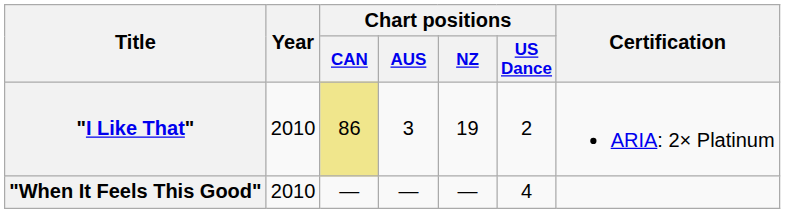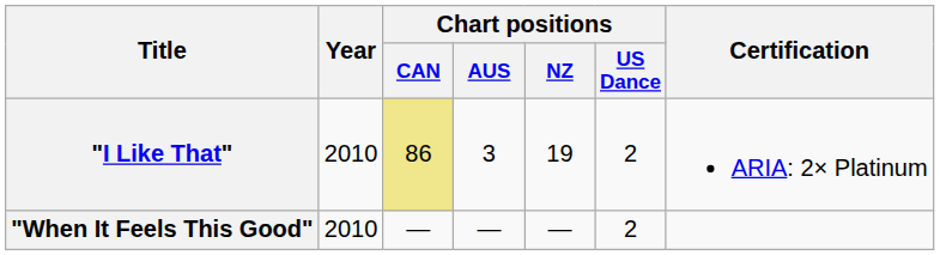 <table class="wikitable plainrowheaders" style="text-align:center;">
 <tr>
 <th rowspan="2">Title</th>
 <th rowspan="2">Year</th>
 <th colspan="4">Chart positions</th>
 <th rowspan="2">Certification</th>
 </tr>
 <tr>
 <th scope="col" style="width:3em;font-size:85%;"><a href='#'>CAN</a><br></th>
 <th scope="col" style="width:3em;font-size:85%;"><a href='#'>AUS</a><br></th>
 <th scope="col" style="width:3em;font-size:85%;"><a href='#'>NZ</a><br></th>
 <th scope="col" style="width:3em;font-size:85%;"><a href='#'>US<br>Dance</a><br></th>
 </tr>
 <tr>
 <th scope="row">"<a href='#'>I Like That</a>"<br></th>
 <td>2010</td>
 <td style="background: khaki;">86</td>
 <td>3</td>
 <td>19</td>
 <td>2</td>
 <td><br><ul><li><a href='#'>ARIA</a>: 2× Platinum</li></ul></td>
 </tr>
 <tr>
 <th scope="row">"When It Feels This Good"<br></th>
 <td>2010</td>
 <td>—</td>
 <td>—</td>
 <td>—</td>
-<td>4</td>
+<td>2</td>
 <td></td>
 </tr>
 </table>
